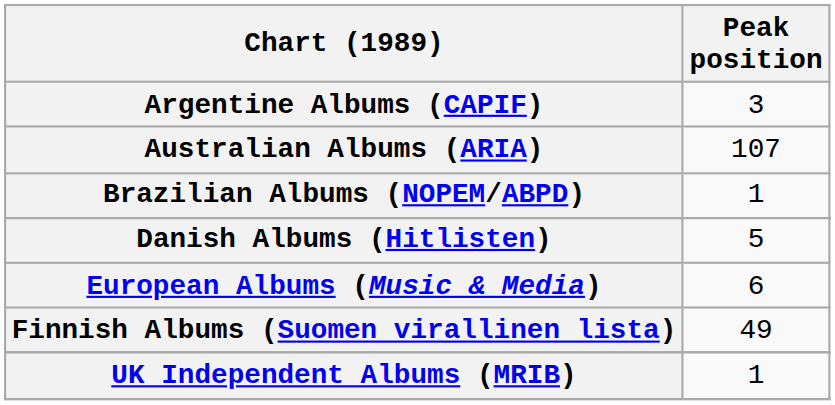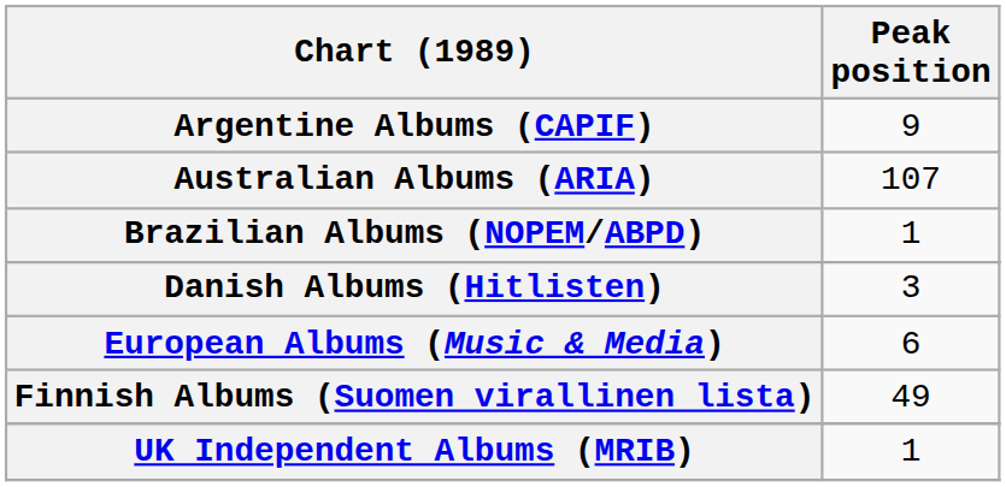 <table class="wikitable sortable plainrowheaders" style="text-align:center">
 <tr>
 <th scope="col">Chart (1989)</th>
 <th scope="col">Peak<br>position</th>
 </tr>
 <tr>
 <th scope="row">Argentine Albums (<a href='#'>CAPIF</a>)</th>
-<td>3</td>
+<td>9</td>
 </tr>
 <tr>
 <th scope="row">Australian Albums (<a href='#'>ARIA</a>)</th>
 <td>107</td>
 </tr>
 <tr>
 <th scope="row">Brazilian Albums (<a href='#'>NOPEM</a>/<a href='#'>ABPD</a>)</th>
 <td>1</td>
 </tr>
 <tr>
 </tr>
 <tr>
 <th scope="row">Danish Albums (<a href='#'>Hitlisten</a>)</th>
-<td>5</td>
+<td>3</td>
 </tr>
 <tr>
 <th scope="row"><a href='#'>European Albums</a> (<em><a href='#'>Music & Media</a></em>)</th>
 <td>6</td>
 </tr>
 <tr>
 <th scope="row">Finnish Albums (<a href='#'>Suomen virallinen lista</a>)</th>
 <td>49</td>
 </tr>
 <tr>
 </tr>
 <tr>
 </tr>
 <tr>
 </tr>
 <tr>
 </tr>
 <tr>
 <th scope="row"><a href='#'>UK Independent Albums</a> (<a href='#'>MRIB</a>)</th>
 <td>1</td>
 </tr>
 <tr>
 </tr>
 </table>
